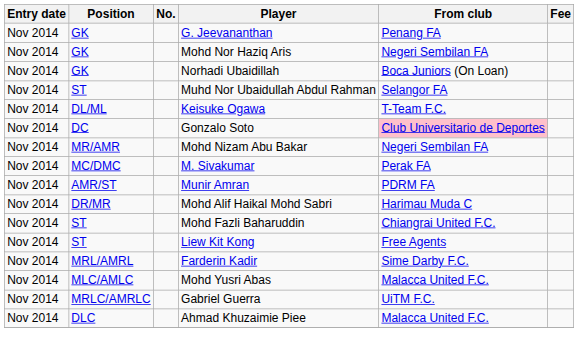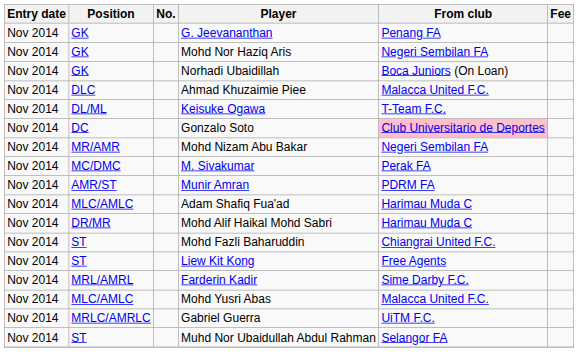 <table class="wikitable sortable">
 <tr>
 <th>Entry date</th>
 <th>Position</th>
 <th>No.</th>
 <th>Player</th>
 <th>From club</th>
 <th>Fee</th>
 </tr>
 <tr>
 <td>Nov 2014</td>
 <td><a href='#'>GK</a></td>
 <td></td>
 <td> <a href='#'>G. Jeevananthan</a></td>
 <td> <a href='#'>Penang FA</a></td>
 <td></td>
 </tr>
 <tr>
 <td>Nov 2014</td>
 <td><a href='#'>GK</a></td>
 <td></td>
 <td> Mohd Nor Haziq Aris</td>
 <td> <a href='#'>Negeri Sembilan FA</a></td>
 <td></td>
 </tr>
 <tr>
 <td>Nov 2014</td>
 <td><a href='#'>GK</a></td>
 <td></td>
 <td> Norhadi Ubaidillah</td>
 <td> <a href='#'>Boca Juniors</a> (On Loan)</td>
 <td></td>
 </tr>
 <tr>
 <td>Nov 2014</td>
-<td><a href='#'>ST</a></td>
+<td><a href='#'>DLC</a></td>
 <td></td>
-<td> Muhd Nor Ubaidullah Abdul Rahman</td>
-<td> <a href='#'>Selangor FA</a></td>
+<td> Ahmad Khuzaimie Piee</td>
+<td> <a href='#'>Malacca United F.C.</a></td>
 <td></td>
 </tr>
 <tr>
 <td>Nov 2014</td>
 <td><a href='#'>DL/ML</a></td>
 <td></td>
 <td> <a href='#'>Keisuke Ogawa</a></td>
 <td> <a href='#'>T-Team F.C.</a></td>
 <td></td>
 </tr>
 <tr>
 <td>Nov 2014</td>
 <td><a href='#'>DC</a></td>
 <td></td>
 <td> Gonzalo Soto</td>
 <td style="background: pink;"> <a href='#'>Club Universitario de Deportes</a></td>
 <td></td>
 </tr>
 <tr>
 <td>Nov 2014</td>
 <td><a href='#'>MR/AMR</a></td>
 <td></td>
 <td> Mohd Nizam Abu Bakar</td>
 <td> <a href='#'>Negeri Sembilan FA</a></td>
 <td></td>
 </tr>
 <tr>
 <td>Nov 2014</td>
 <td><a href='#'>MC/DMC</a></td>
 <td></td>
 <td> <a href='#'>M. Sivakumar</a></td>
 <td> <a href='#'>Perak FA</a></td>
 <td></td>
 </tr>
 <tr>
 <td>Nov 2014</td>
 <td><a href='#'>AMR/ST</a></td>
 <td></td>
 <td> <a href='#'>Munir Amran</a></td>
 <td> <a href='#'>PDRM FA</a></td>
+<td></td>
+</tr>
+<tr>
+<td>Nov 2014</td>
+<td><a href='#'>MLC/AMLC</a></td>
+<td></td>
+<td> Adam Shafiq Fua'ad</td>
+<td> <a href='#'>Harimau Muda C</a></td>
 <td></td>
 </tr>
 <tr>
 <td>Nov 2014</td>
 <td><a href='#'>DR/MR</a></td>
 <td></td>
 <td> Mohd Alif Haikal Mohd Sabri</td>
 <td> <a href='#'>Harimau Muda C</a></td>
 <td></td>
 </tr>
 <tr>
 <td>Nov 2014</td>
 <td><a href='#'>ST</a></td>
 <td></td>
 <td> Mohd Fazli Baharuddin</td>
 <td> <a href='#'>Chiangrai United F.C.</a></td>
 <td></td>
 </tr>
 <tr>
 <td>Nov 2014</td>
 <td><a href='#'>ST</a></td>
 <td></td>
 <td> <a href='#'>Liew Kit Kong</a></td>
 <td> <a href='#'>Free Agents</a></td>
 <td></td>
 </tr>
 <tr>
 <td>Nov 2014</td>
 <td><a href='#'>MRL/AMRL</a></td>
 <td></td>
 <td> <a href='#'>Farderin Kadir</a></td>
 <td> <a href='#'>Sime Darby F.C.</a></td>
 <td></td>
 </tr>
 <tr>
 <td>Nov 2014</td>
 <td><a href='#'>MLC/AMLC</a></td>
 <td></td>
 <td> Mohd Yusri Abas</td>
 <td> <a href='#'>Malacca United F.C.</a></td>
 <td></td>
 </tr>
 <tr>
 <td>Nov 2014</td>
 <td><a href='#'>MRLC/AMRLC</a></td>
 <td></td>
 <td> Gabriel Guerra</td>
 <td> <a href='#'>UiTM F.C.</a></td>
 <td></td>
 </tr>
 <tr>
 <td>Nov 2014</td>
-<td><a href='#'>DLC</a></td>
+<td><a href='#'>ST</a></td>
 <td></td>
-<td> Ahmad Khuzaimie Piee</td>
-<td> <a href='#'>Malacca United F.C.</a></td>
+<td> Muhd Nor Ubaidullah Abdul Rahman</td>
+<td> <a href='#'>Selangor FA</a></td>
 <td></td>
 </tr>
 <tr>
 </tr>
 </table>
